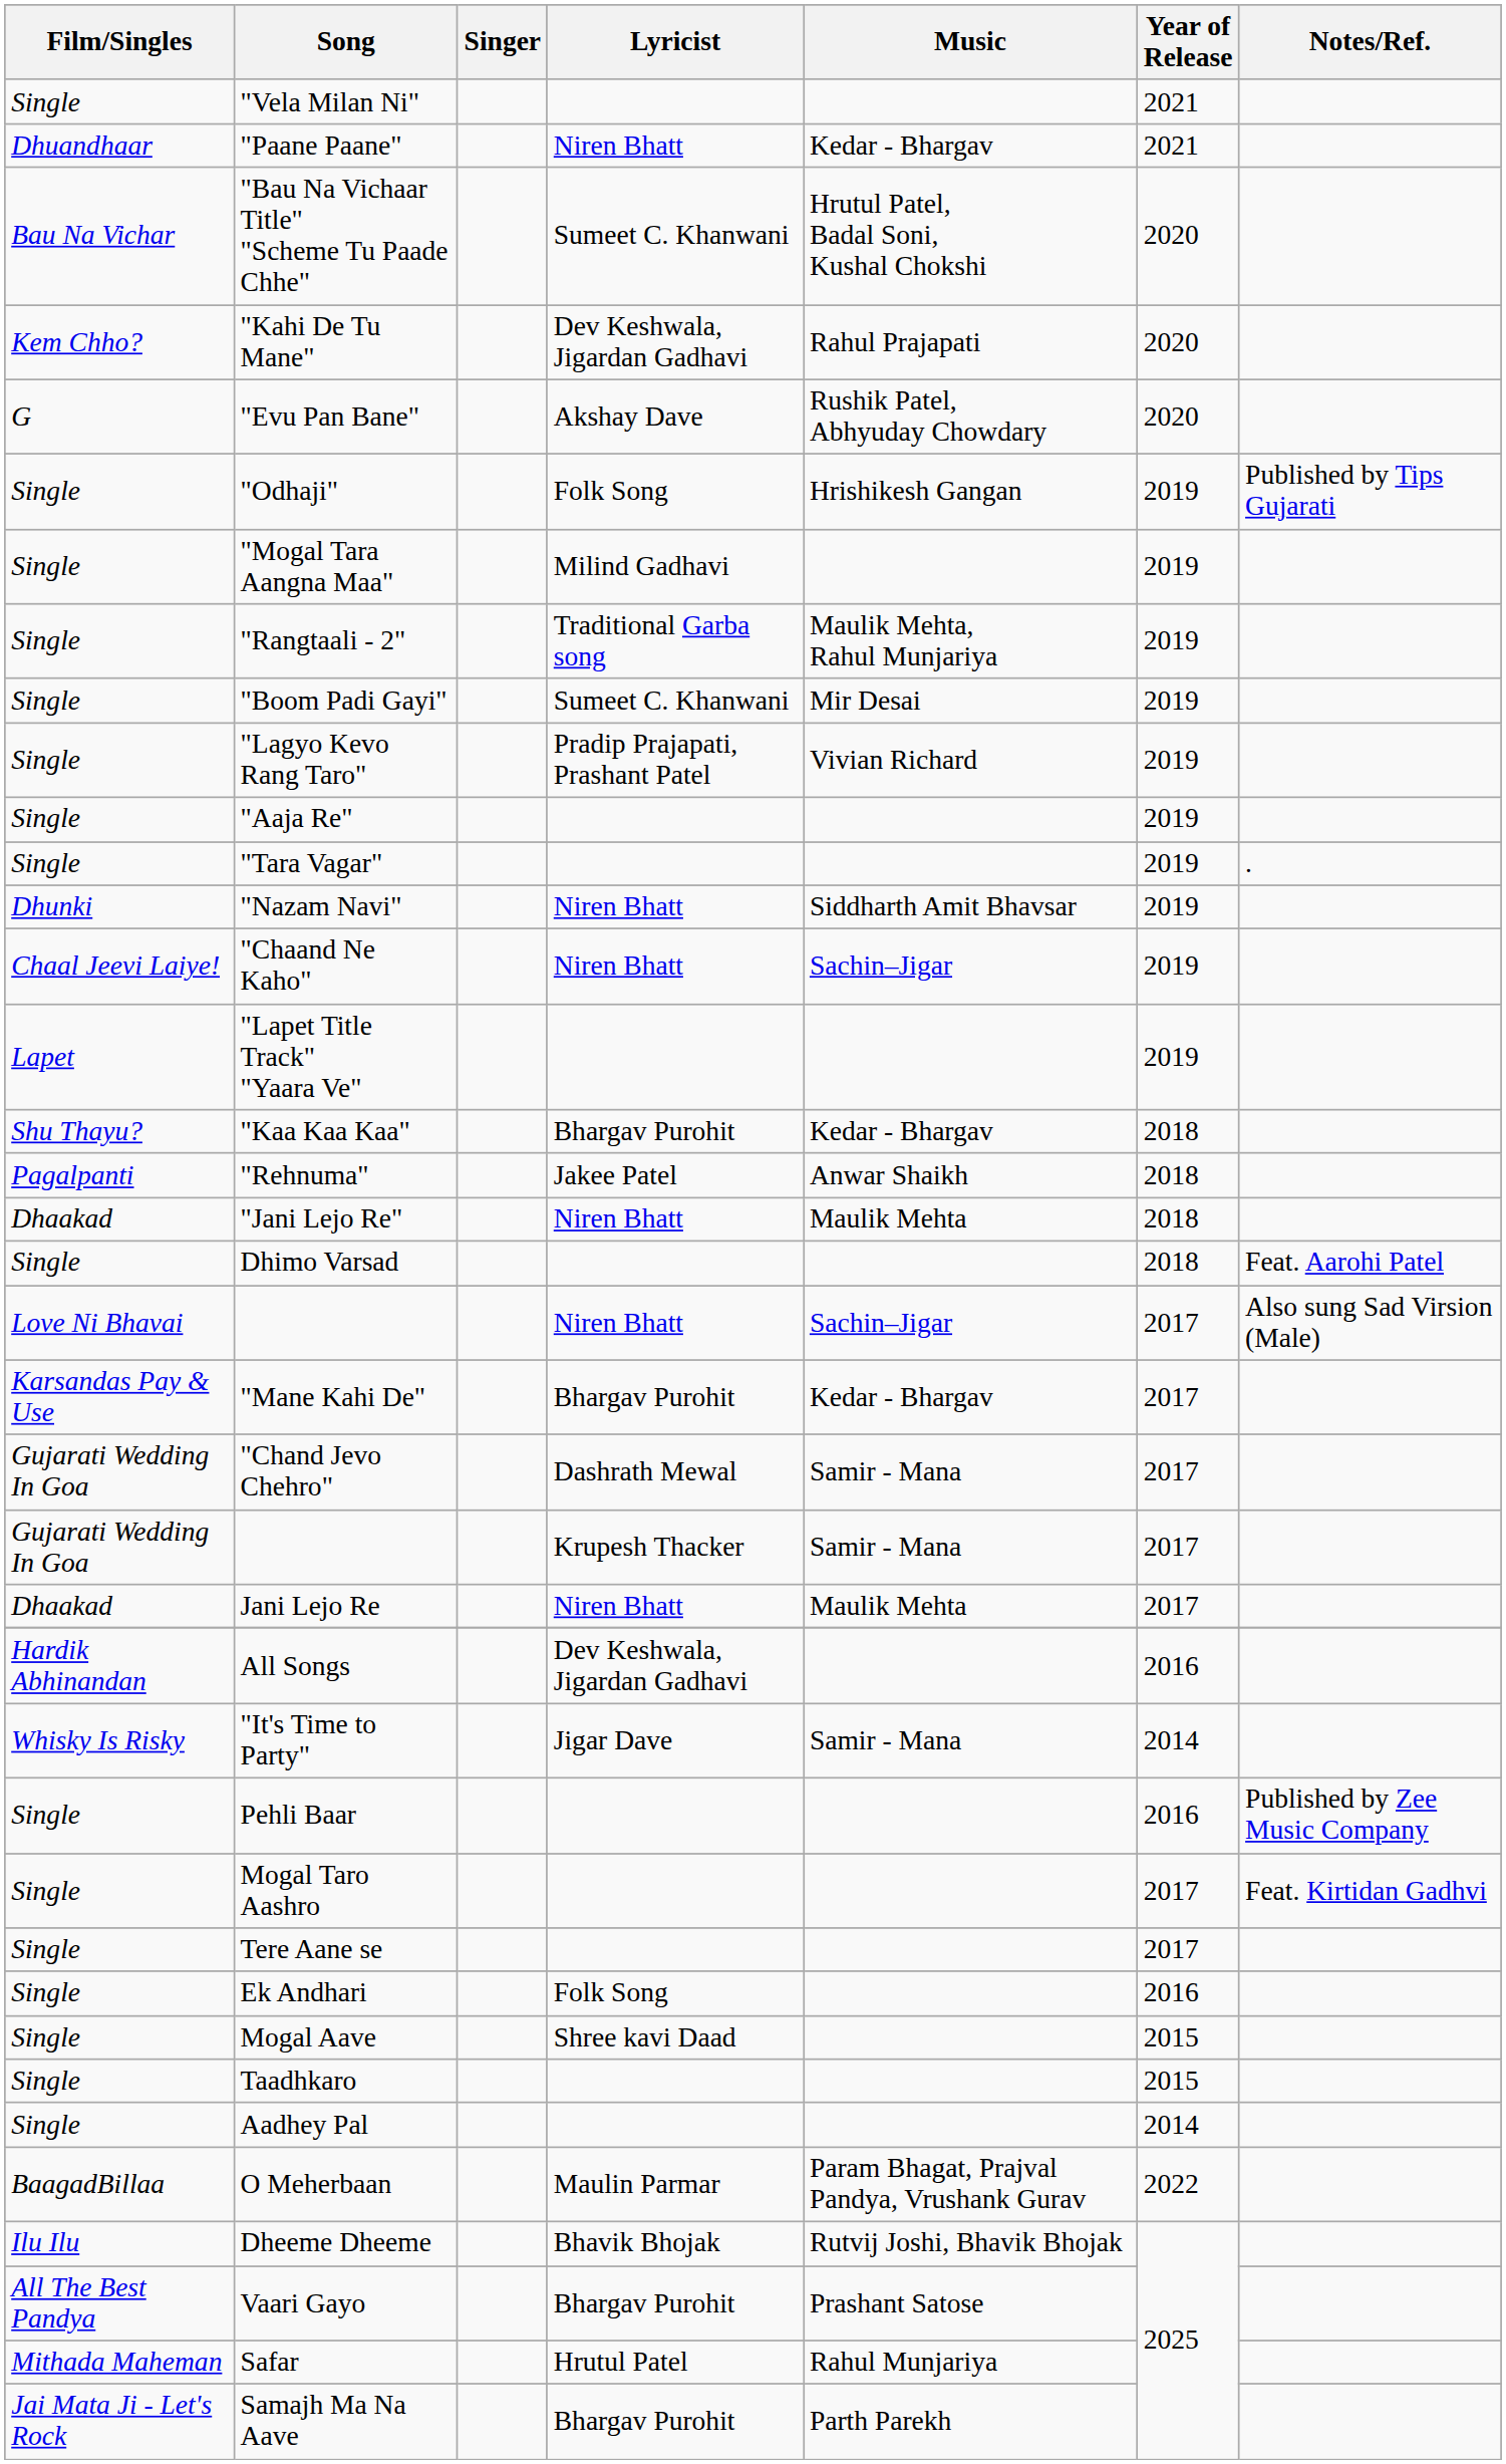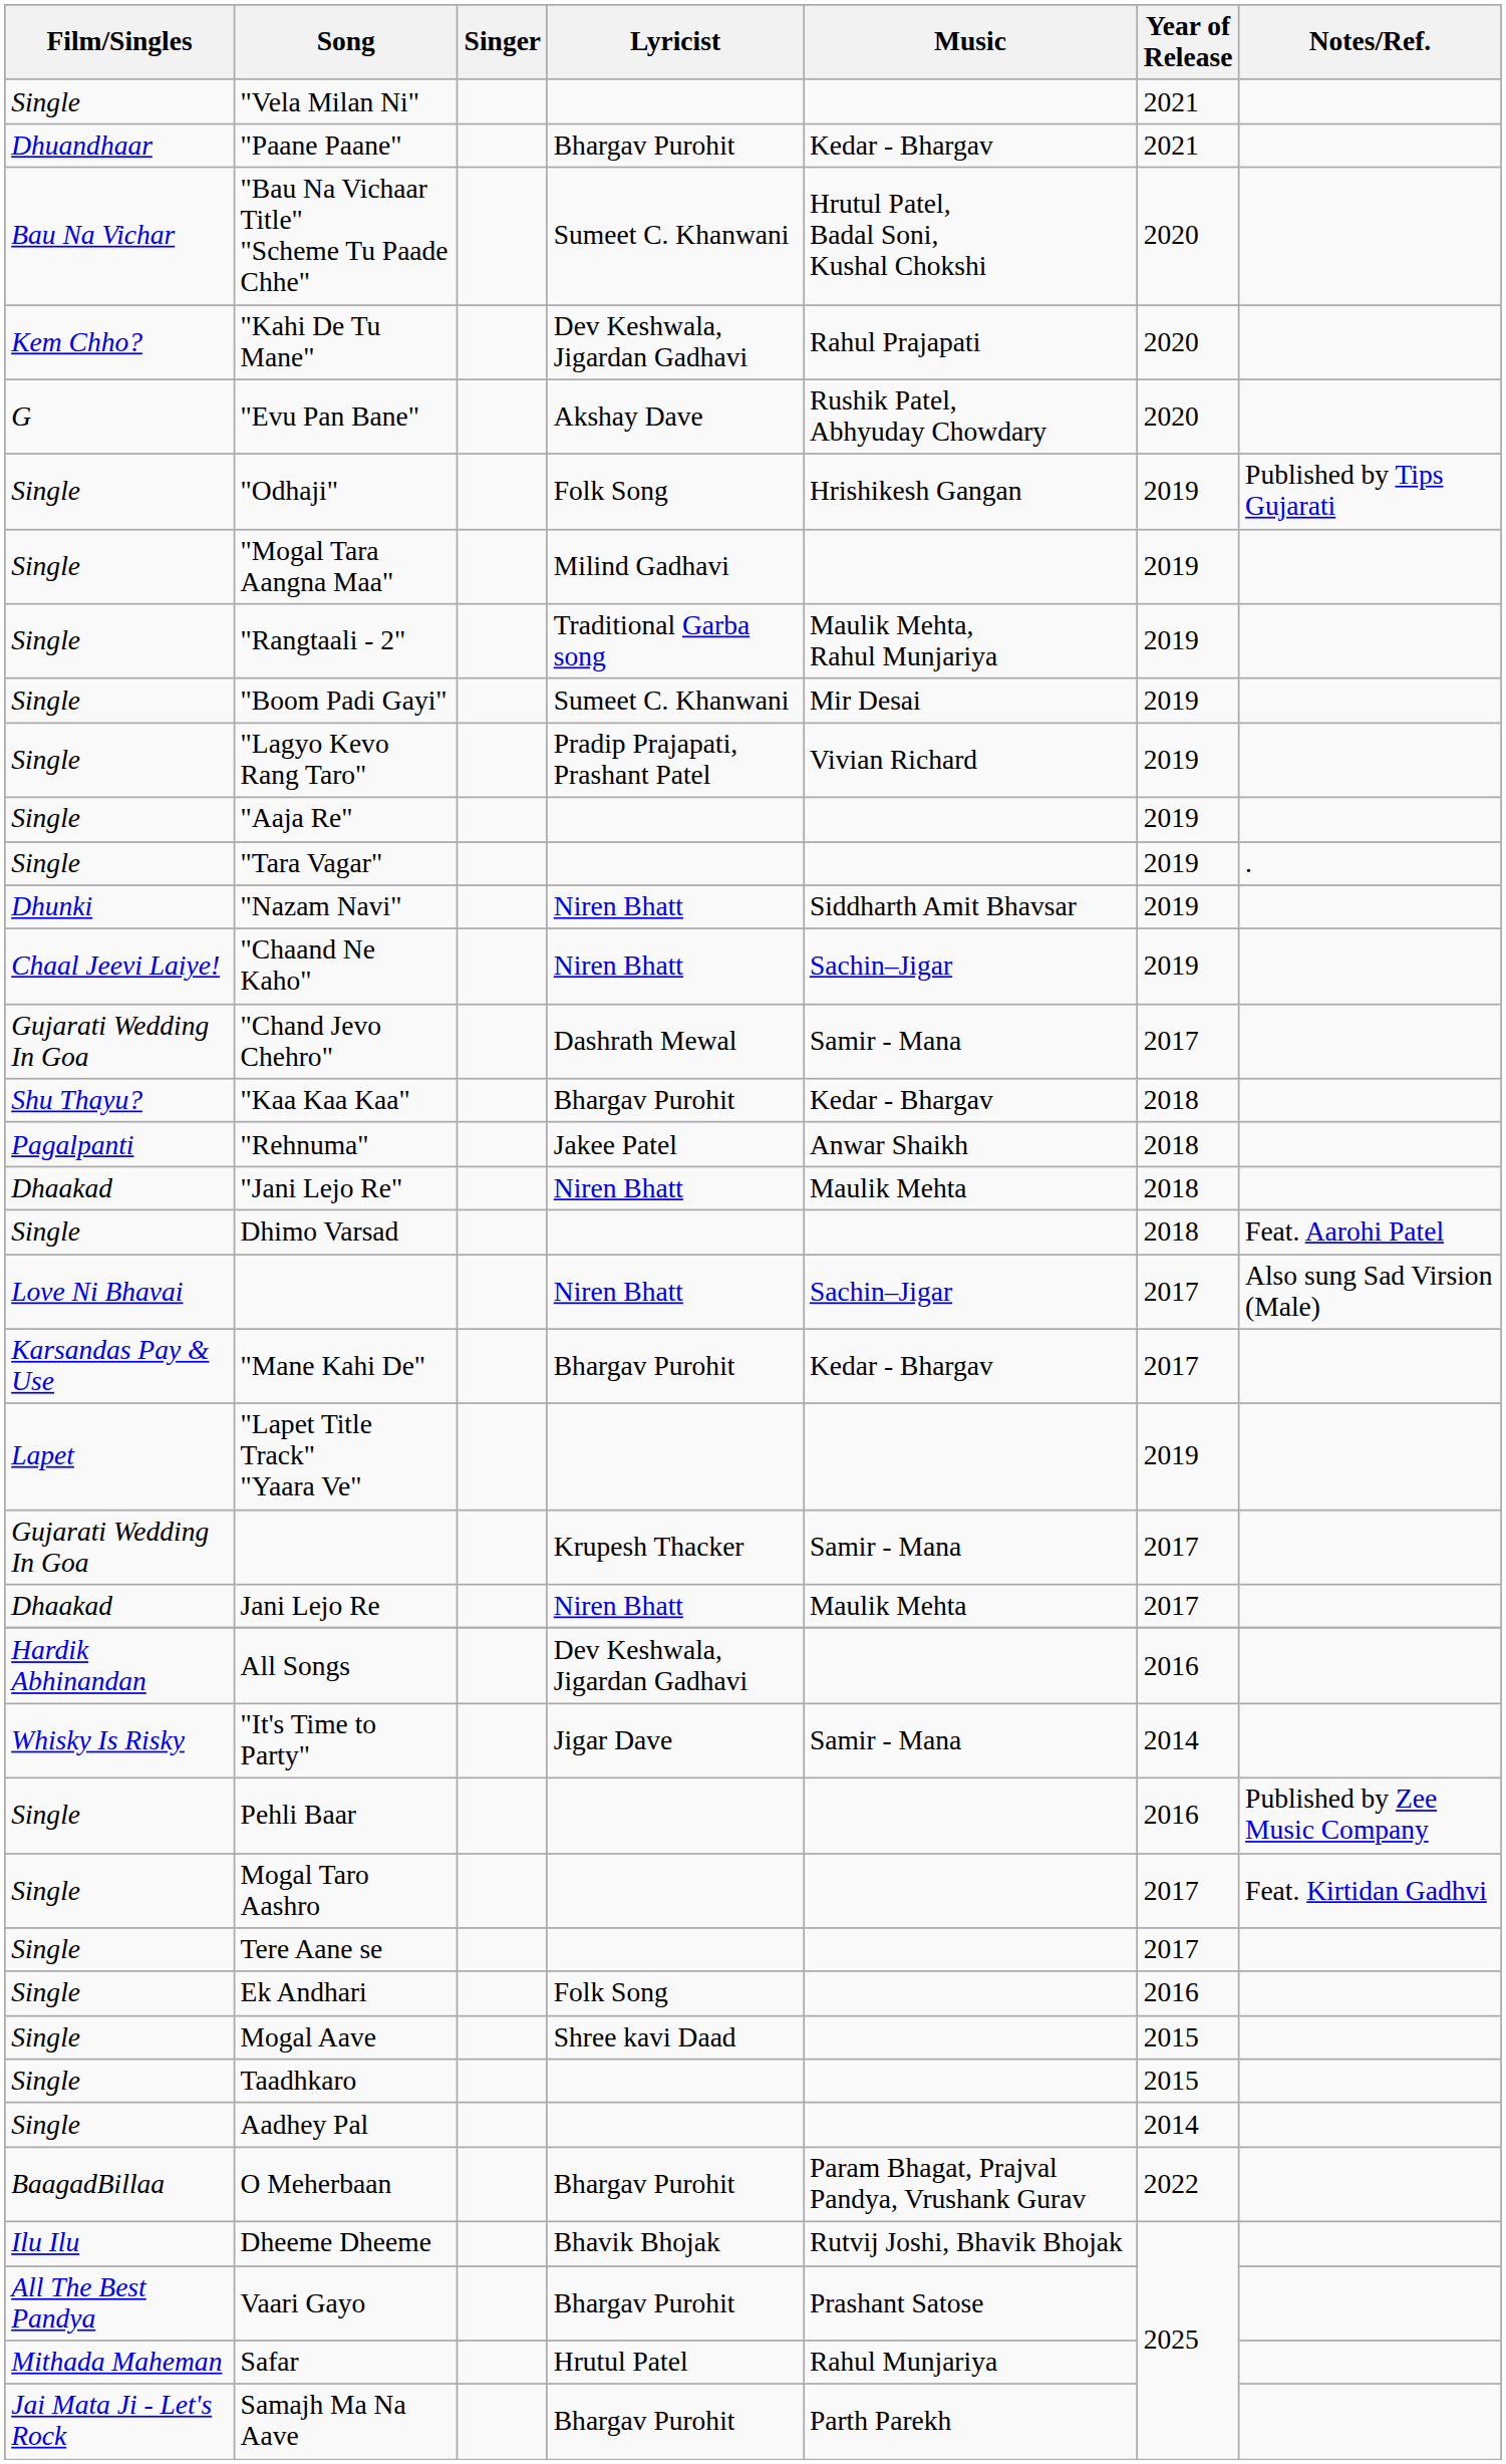 <table class="wikitable">
 <tr>
 <th>Film/Singles</th>
 <th>Song</th>
 <th>Singer</th>
 <th>Lyricist</th>
 <th>Music</th>
 <th>Year of<br><strong>Release</strong></th>
 <th>Notes/Ref.</th>
 </tr>
 <tr>
 <td><em>Single</em></td>
 <td "Vela Milan Ni">"Vela Milan Ni"</td>
 <td></td>
 <td></td>
 <td></td>
 <td>2021</td>
 </tr>
 <tr>
 <td><em><a href='#'>Dhuandhaar</a></em></td>
 <td "Paane Paane">"Paane Paane"</td>
 <td></td>
-<td><a href='#'>Niren Bhatt</a></td>
+<td>Bhargav Purohit</td>
 <td>Kedar - Bhargav</td>
 <td>2021</td>
 <td></td>
 </tr>
 <tr>
 <td><em><a href='#'>Bau Na Vichar</a></em></td>
 <td>"Bau Na Vichaar Title"<br>"Scheme Tu Paade Chhe"</td>
 <td></td>
 <td>Sumeet C. Khanwani</td>
 <td>Hrutul Patel,<br>Badal Soni,<br>Kushal Chokshi</td>
 <td>2020</td>
 <td></td>
 </tr>
 <tr>
 <td><em><a href='#'>Kem Chho?</a></em></td>
 <td>"Kahi De Tu Mane"</td>
 <td></td>
 <td>Dev Keshwala, Jigardan Gadhavi</td>
 <td>Rahul Prajapati</td>
 <td>2020</td>
 <td></td>
 </tr>
 <tr>
 <td><em>G</em></td>
 <td>"Evu Pan Bane"</td>
 <td></td>
 <td>Akshay Dave</td>
 <td>Rushik Patel,<br> Abhyuday Chowdary</td>
 <td>2020</td>
 <td></td>
 </tr>
 <tr>
 <td><em>Single</em></td>
 <td>"Odhaji"</td>
 <td></td>
 <td>Folk Song</td>
 <td>Hrishikesh Gangan</td>
 <td>2019</td>
 <td>Published by <a href='#'>Tips Gujarati</a></td>
 </tr>
 <tr>
 <td><em>Single</em></td>
 <td>"Mogal Tara Aangna Maa"</td>
 <td></td>
 <td>Milind Gadhavi</td>
 <td></td>
 <td>2019</td>
 <td></td>
 </tr>
 <tr>
 <td><em>Single</em></td>
 <td>"Rangtaali - 2"</td>
 <td></td>
 <td>Traditional <a href='#'>Garba song</a></td>
 <td>Maulik Mehta,<br>Rahul Munjariya</td>
 <td>2019</td>
 <td></td>
 </tr>
 <tr>
 <td><em>Single</em></td>
 <td>"Boom Padi Gayi"</td>
 <td></td>
 <td>Sumeet C. Khanwani</td>
 <td>Mir Desai</td>
 <td>2019</td>
 <td></td>
 </tr>
 <tr>
 <td><em>Single</em></td>
 <td>"Lagyo Kevo Rang Taro"</td>
 <td></td>
 <td>Pradip Prajapati,<br>Prashant Patel</td>
 <td>Vivian Richard</td>
 <td>2019</td>
 <td></td>
 </tr>
 <tr>
 <td><em>Single</em></td>
 <td>"Aaja Re"</td>
 <td></td>
 <td></td>
 <td></td>
 <td>2019</td>
 <td></td>
 </tr>
 <tr>
 <td><em>Single</em></td>
 <td>"Tara Vagar"</td>
 <td></td>
 <td></td>
 <td></td>
 <td>2019</td>
 <td>.</td>
 </tr>
 <tr>
 <td><em><a href='#'>Dhunki</a></em></td>
 <td>"Nazam Navi"</td>
 <td></td>
 <td><a href='#'>Niren Bhatt</a></td>
 <td>Siddharth Amit Bhavsar</td>
 <td>2019</td>
 <td></td>
 </tr>
 <tr>
 <td><em><a href='#'>Chaal Jeevi Laiye!</a></em></td>
 <td>"Chaand Ne Kaho"</td>
 <td></td>
 <td><a href='#'>Niren Bhatt</a></td>
 <td><a href='#'>Sachin–Jigar</a></td>
 <td>2019</td>
 <td></td>
 </tr>
 <tr>
-<td><em><a href='#'>Lapet</a></em></td>
-<td>"Lapet Title Track"<br>"Yaara Ve"</td>
+<td><em>Gujarati Wedding In Goa</em></td>
+<td>"Chand Jevo Chehro"</td>
 <td></td>
-<td></td>
-<td></td>
-<td>2019</td>
+<td>Dashrath Mewal</td>
+<td>Samir - Mana</td>
+<td>2017</td>
 <td></td>
 </tr>
 <tr>
 <td><em><a href='#'>Shu Thayu?</a></em></td>
 <td>"Kaa Kaa Kaa"</td>
 <td></td>
 <td>Bhargav Purohit</td>
 <td>Kedar - Bhargav</td>
 <td>2018</td>
 <td></td>
 </tr>
 <tr>
 <td><em><a href='#'>Pagalpanti</a></em></td>
 <td>"Rehnuma"</td>
 <td></td>
 <td>Jakee Patel</td>
 <td>Anwar Shaikh</td>
 <td>2018</td>
 <td></td>
 </tr>
 <tr>
 <td><em>Dhaakad</em></td>
 <td>"Jani Lejo Re"</td>
 <td></td>
 <td><a href='#'>Niren Bhatt</a></td>
 <td>Maulik Mehta</td>
 <td>2018</td>
 <td></td>
 </tr>
 <tr>
 <td><em>Single</em></td>
 <td>Dhimo Varsad</td>
 <td></td>
 <td></td>
 <td></td>
 <td>2018</td>
 <td>Feat. <a href='#'>Aarohi Patel</a></td>
 </tr>
 <tr>
 <td><em><a href='#'>Love Ni Bhavai</a></em></td>
 <td></td>
 <td></td>
 <td><a href='#'>Niren Bhatt</a></td>
 <td><a href='#'>Sachin–Jigar</a></td>
 <td>2017</td>
 <td>Also sung Sad Virsion (Male)</td>
 </tr>
 <tr>
 <td><em><a href='#'>Karsandas Pay & Use</a></em></td>
 <td>"Mane Kahi De"</td>
 <td></td>
 <td>Bhargav Purohit</td>
 <td>Kedar - Bhargav</td>
 <td>2017</td>
 <td></td>
 </tr>
 <tr>
-<td><em>Gujarati Wedding In Goa</em></td>
-<td>"Chand Jevo Chehro"</td>
+<td><em><a href='#'>Lapet</a></em></td>
+<td>"Lapet Title Track"<br>"Yaara Ve"</td>
 <td></td>
-<td>Dashrath Mewal</td>
-<td>Samir - Mana</td>
-<td>2017</td>
+<td></td>
+<td></td>
+<td>2019</td>
 <td></td>
 </tr>
 <tr>
 <td><em>Gujarati Wedding In Goa</em></td>
 <td></td>
 <td></td>
 <td>Krupesh Thacker</td>
 <td>Samir - Mana</td>
 <td>2017</td>
 <td></td>
 </tr>
 <tr>
 <td><em>Dhaakad</em></td>
 <td>Jani Lejo Re</td>
 <td></td>
 <td><a href='#'>Niren Bhatt</a></td>
 <td>Maulik Mehta</td>
 <td>2017</td>
 <td></td>
 </tr>
 <tr>
 </tr>
 <tr>
 <td><em><a href='#'>Hardik Abhinandan</a></em></td>
 <td>All Songs</td>
 <td></td>
 <td>Dev Keshwala, Jigardan Gadhavi</td>
 <td></td>
 <td>2016</td>
 <td></td>
 </tr>
 <tr>
 <td><em><a href='#'>Whisky Is Risky</a></em></td>
 <td>"It's Time to Party"</td>
 <td></td>
 <td>Jigar Dave</td>
 <td>Samir - Mana</td>
 <td>2014</td>
 <td></td>
 </tr>
 <tr>
 <td><em>Single</em></td>
 <td>Pehli Baar</td>
 <td></td>
 <td></td>
 <td></td>
 <td>2016</td>
 <td>Published by <a href='#'>Zee Music Company</a></td>
 </tr>
 <tr>
 <td><em>Single</em></td>
 <td>Mogal Taro Aashro</td>
 <td></td>
 <td></td>
 <td></td>
 <td>2017</td>
 <td>Feat. <a href='#'>Kirtidan Gadhvi</a></td>
 </tr>
 <tr>
 <td><em>Single</em></td>
 <td>Tere Aane se</td>
 <td></td>
 <td></td>
 <td></td>
 <td>2017</td>
 <td></td>
 </tr>
 <tr>
 <td><em>Single</em></td>
 <td>Ek Andhari</td>
 <td></td>
 <td>Folk Song</td>
 <td></td>
 <td>2016</td>
 <td></td>
 </tr>
 <tr>
 <td><em>Single</em></td>
 <td>Mogal Aave</td>
 <td></td>
 <td>Shree kavi Daad</td>
 <td></td>
 <td>2015</td>
 <td></td>
 </tr>
 <tr>
 <td><em>Single</em></td>
 <td>Taadhkaro</td>
 <td></td>
 <td></td>
 <td></td>
 <td>2015</td>
 <td></td>
 </tr>
 <tr>
 <td><em>Single</em></td>
 <td>Aadhey Pal</td>
 <td></td>
 <td></td>
 <td></td>
 <td>2014</td>
 <td></td>
 </tr>
 <tr>
 <td><em>BaagadBillaa</em></td>
 <td>O Meherbaan</td>
 <td></td>
-<td>Maulin Parmar</td>
+<td>Bhargav Purohit</td>
 <td>Param Bhagat, Prajval Pandya, Vrushank Gurav</td>
 <td>2022</td>
 <td></td>
 </tr>
 <tr>
 <td><em><a href='#'>Ilu Ilu</a></em></td>
 <td>Dheeme Dheeme</td>
 <td></td>
 <td>Bhavik Bhojak</td>
 <td>Rutvij Joshi, Bhavik Bhojak</td>
 <td rowspan="4">2025</td>
 </tr>
 <tr>
 <td><em><a href='#'>All The Best Pandya</a></em></td>
 <td>Vaari Gayo</td>
 <td></td>
 <td>Bhargav Purohit</td>
 <td>Prashant Satose</td>
 <td></td>
 </tr>
 <tr>
 <td><em><a href='#'>Mithada Maheman</a></em></td>
 <td>Safar</td>
 <td></td>
 <td>Hrutul Patel</td>
 <td>Rahul Munjariya</td>
 <td></td>
 </tr>
 <tr>
 <td><em><a href='#'>Jai Mata Ji - Let's Rock</a></em></td>
 <td>Samajh Ma Na Aave</td>
 <td></td>
 <td>Bhargav Purohit</td>
 <td>Parth Parekh</td>
 <td></td>
 </tr>
 </table>
